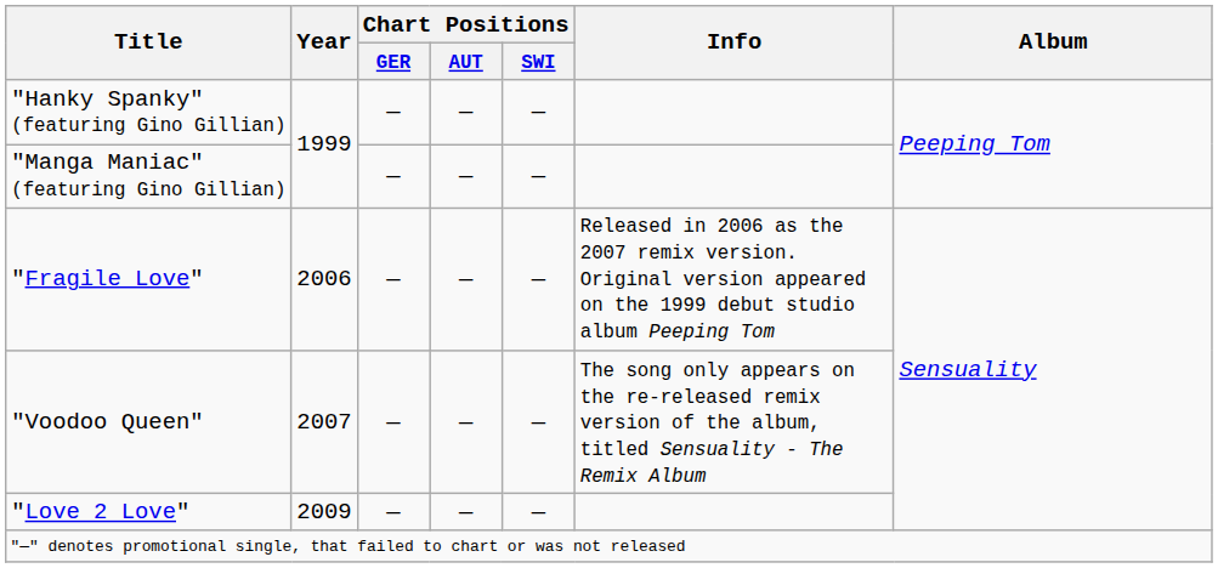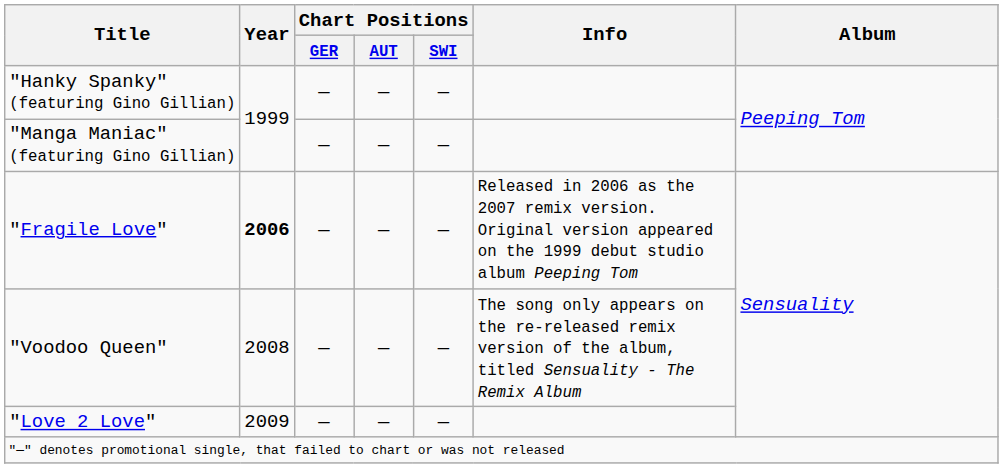 <table class="wikitable plainrowheaders" style="text-align:left;">
 <tr>
 <th rowspan="2">Title</th>
 <th rowspan="2">Year</th>
 <th colspan="3">Chart Positions</th>
 <th width="175" rowspan="2">Info</th>
 <th width="175" rowspan="2">Album</th>
 </tr>
 <tr>
 <th width="35"><small><a href='#'>GER</a></small></th>
 <th width="35"><small><a href='#'>AUT</a></small><br></th>
 <th width="35"><small><a href='#'>SWI</a></small></th>
 </tr>
 <tr>
 <td>"Hanky Spanky" <br><small>(featuring Gino Gillian)</small></td>
 <td rowspan=2>1999</td>
 <td align="center">—</td>
 <td align="center">—</td>
 <td align="center">—</td>
 <td></td>
 <td rowspan=2><em><a href='#'>Peeping Tom</a></em></td>
 </tr>
 <tr>
 <td>"Manga Maniac" <br><small>(featuring Gino Gillian)</small></td>
 <td align="center">—</td>
 <td align="center">—</td>
 <td align="center">—</td>
 <td></td>
 </tr>
 <tr>
 <td>"<a href='#'>Fragile Love</a>"</td>
-<td>2006</td>
+<td><strong>2006</strong></td>
 <td align="center">—</td>
 <td align="center">—</td>
 <td align="center">—</td>
 <td><small>Released in 2006 as the 2007 remix version. Original version appeared on the 1999 debut studio album <em>Peeping Tom</em></small></td>
 <td rowspan=3><em><a href='#'>Sensuality</a></em></td>
 </tr>
 <tr>
 <td>"Voodoo Queen"</td>
-<td>2007</td>
+<td>2008</td>
 <td align="center">—</td>
 <td align="center">—</td>
 <td align="center">—</td>
 <td><small>The song only appears on the re-released remix version of the album, titled <em>Sensuality - The Remix Album</em></small></td>
 </tr>
 <tr>
 <td>"<a href='#'>Love 2 Love</a>"</td>
 <td rowspan=1>2009</td>
 <td align="center">—</td>
 <td align="center">—</td>
 <td align="center">—</td>
 <td></td>
 </tr>
 <tr>
 <td colspan="30" style="font-size:8pt" style="text-align:center;"><small>"—" denotes promotional single, that failed to chart or was not released</small></td>
 </tr>
 </table>
